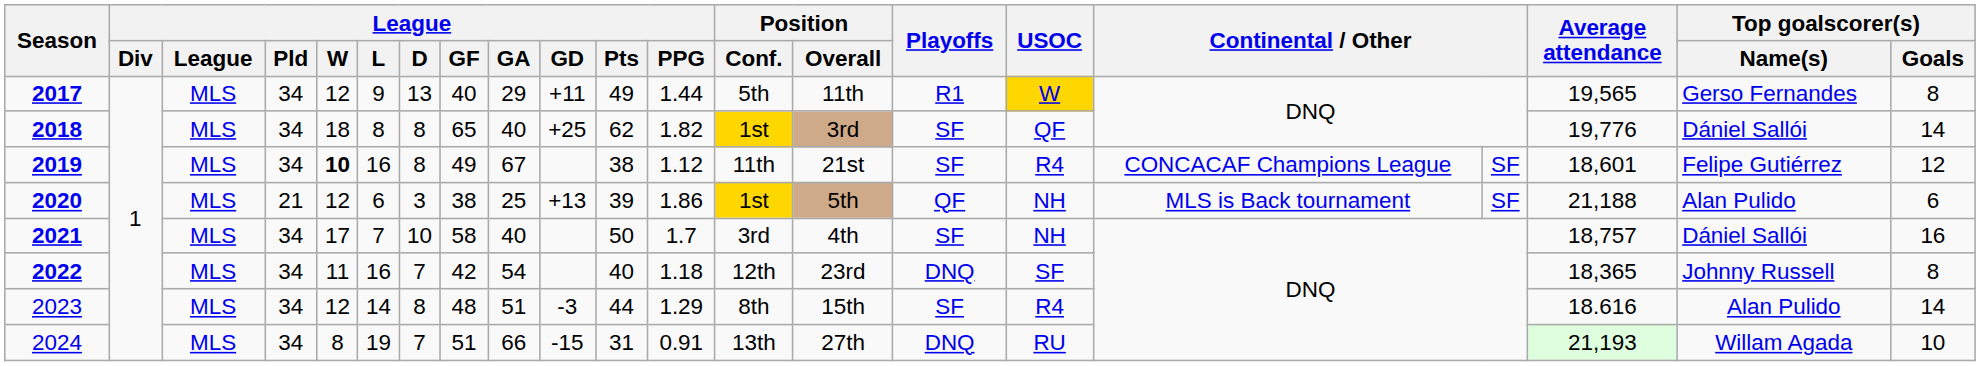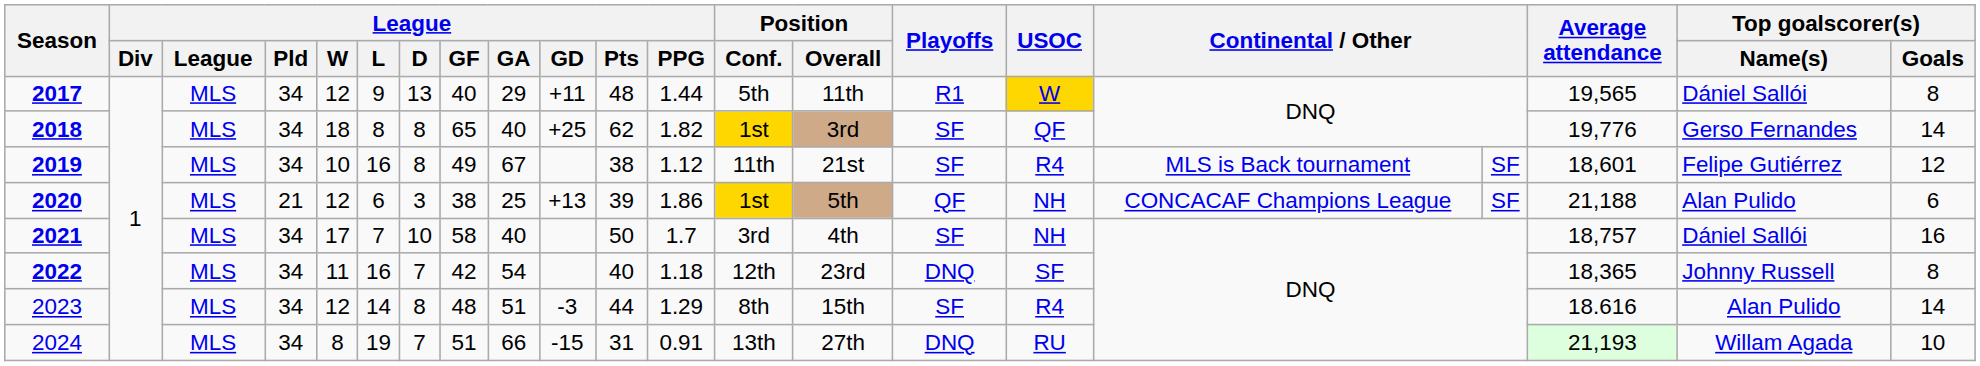 <table class="wikitable" width=100% style="font-size:90%; text-align:center;">
 <tr style="background:#f0f6ff;">
 <th rowspan=2>Season</th>
 <th colspan=11><a href='#'>League</a></th>
 <th colspan=2>Position</th>
 <th rowspan=2><a href='#'>Playoffs</a></th>
 <th rowspan=2><a href='#'>USOC</a></th>
 <th rowspan=2 colspan=2><a href='#'>Continental</a> / Other</th>
 <th rowspan=2><a href='#'>Average <br>attendance</a></th>
 <th colspan=2>Top goalscorer(s)</th>
 </tr>
 <tr>
 <th>Div</th>
 <th>League</th>
 <th>Pld</th>
 <th>W</th>
 <th>L</th>
 <th>D</th>
 <th>GF</th>
 <th>GA</th>
 <th>GD</th>
 <th>Pts</th>
 <th>PPG</th>
 <th>Conf.</th>
 <th>Overall</th>
 <th>Name(s)</th>
 <th>Goals</th>
 </tr>
 <tr>
 <td><strong><a href='#'>2017</a></strong></td>
 <td rowspan="8">1</td>
 <td><a href='#'>MLS</a></td>
 <td>34</td>
 <td>12</td>
 <td>9</td>
 <td>13</td>
 <td>40</td>
 <td>29</td>
 <td>+11</td>
-<td>49</td>
+<td>48</td>
 <td>1.44</td>
 <td>5th</td>
 <td>11th</td>
 <td><a href='#'>R1</a></td>
 <td bgcolor="gold"><a href='#'>W</a></td>
 <td colspan="2" rowspan="2">DNQ</td>
 <td>19,565</td>
-<td align="left"> <a href='#'>Gerso Fernandes</a></td>
+<td align="left"> <a href='#'>Dániel Sallói</a></td>
 <td>8</td>
 </tr>
 <tr>
 <td><strong><a href='#'>2018</a></strong></td>
 <td><a href='#'>MLS</a></td>
 <td>34</td>
 <td>18</td>
 <td>8</td>
 <td>8</td>
 <td>65</td>
 <td>40</td>
 <td>+25</td>
 <td>62</td>
 <td>1.82</td>
 <td bgcolor=gold>1st</td>
 <td bgcolor=CFAA88>3rd</td>
 <td><a href='#'>SF</a></td>
 <td><a href='#'>QF</a></td>
 <td>19,776</td>
-<td align="left"> <a href='#'>Dániel Sallói</a></td>
+<td align="left"> <a href='#'>Gerso Fernandes</a></td>
 <td>14</td>
 </tr>
 <tr>
 <td><strong><a href='#'>2019</a></strong></td>
 <td><a href='#'>MLS</a></td>
 <td>34</td>
-<td><strong>10</strong></td>
+<td>10</td>
 <td>16</td>
 <td>8</td>
 <td>49</td>
 <td>67</td>
 <td></td>
 <td>38</td>
 <td>1.12</td>
 <td>11th</td>
 <td>21st</td>
 <td><a href='#'>SF</a></td>
 <td><a href='#'>R4</a></td>
-<td><a href='#'>CONCACAF Champions League</a></td>
+<td><a href='#'>MLS is Back tournament</a></td>
 <td><a href='#'>SF</a></td>
 <td>18,601</td>
 <td align="left"> <a href='#'>Felipe Gutiérrez</a></td>
 <td>12</td>
 </tr>
 <tr>
 <td><strong><a href='#'>2020</a></strong></td>
 <td><a href='#'>MLS</a></td>
 <td>21</td>
 <td>12</td>
 <td>6</td>
 <td>3</td>
 <td>38</td>
 <td>25</td>
 <td>+13</td>
 <td>39</td>
 <td>1.86</td>
 <td bgcolor=gold>1st</td>
 <td bgcolor=CFAA88>5th</td>
 <td><a href='#'>QF</a></td>
 <td><a href='#'>NH</a></td>
-<td><a href='#'>MLS is Back tournament</a></td>
+<td><a href='#'>CONCACAF Champions League</a></td>
 <td><a href='#'>SF</a></td>
 <td>21,188</td>
 <td align="left"> <a href='#'>Alan Pulido</a></td>
 <td>6</td>
 </tr>
 <tr>
 <td><strong><a href='#'>2021</a></strong></td>
 <td><a href='#'>MLS</a></td>
 <td>34</td>
 <td>17</td>
 <td>7</td>
 <td>10</td>
 <td>58</td>
 <td>40</td>
 <td></td>
 <td>50</td>
 <td>1.7</td>
 <td>3rd</td>
 <td>4th</td>
 <td><a href='#'>SF</a></td>
 <td><a href='#'>NH</a></td>
 <td colspan="2" rowspan="4">DNQ</td>
 <td>18,757</td>
 <td align="left"> <a href='#'>Dániel Sallói</a></td>
 <td>16</td>
 </tr>
 <tr>
 <td><strong><a href='#'>2022</a></strong></td>
 <td><a href='#'>MLS</a></td>
 <td>34</td>
 <td>11</td>
 <td>16</td>
 <td>7</td>
 <td>42</td>
 <td>54</td>
 <td></td>
 <td>40</td>
 <td>1.18</td>
 <td>12th</td>
 <td>23rd</td>
 <td><a href='#'>DNQ</a></td>
 <td><a href='#'>SF</a></td>
 <td>18,365</td>
 <td align="left"> <a href='#'>Johnny Russell</a></td>
 <td>8</td>
 </tr>
 <tr>
 <td><a href='#'>2023</a></td>
 <td><a href='#'>MLS</a></td>
 <td>34</td>
 <td>12</td>
 <td>14</td>
 <td>8</td>
 <td>48</td>
 <td>51</td>
 <td>-3</td>
 <td>44</td>
 <td>1.29</td>
 <td>8th</td>
 <td>15th</td>
 <td><a href='#'>SF</a></td>
 <td><a href='#'>R4</a></td>
 <td>18.616</td>
 <td> <a href='#'>Alan Pulido</a></td>
 <td>14</td>
 </tr>
 <tr>
 <td><a href='#'>2024</a></td>
 <td><a href='#'>MLS</a></td>
 <td>34</td>
 <td>8</td>
 <td>19</td>
 <td>7</td>
 <td>51</td>
 <td>66</td>
 <td>-15</td>
 <td>31</td>
 <td>0.91</td>
 <td>13th</td>
 <td>27th</td>
 <td><a href='#'>DNQ</a></td>
 <td><a href='#'>RU</a></td>
 <td style="background:#dfd;">21,193</td>
 <td> <a href='#'>Willam Agada</a></td>
 <td>10</td>
 </tr>
 </table>
